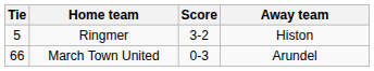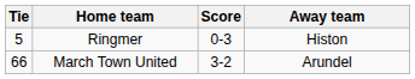 <table class="wikitable" style="text-align:center;">
 <tr>
 <th width=20>Tie</th>
 <th width=175>Home team</th>
 <th width=20>Score</th>
 <th width=175>Away team</th>
 </tr>
 <tr>
 <td>5</td>
 <td>Ringmer</td>
-<td>3-2</td>
+<td>0-3</td>
 <td>Histon</td>
 </tr>
 <tr>
 <td>66</td>
 <td>March Town United</td>
-<td>0-3</td>
+<td>3-2</td>
 <td>Arundel</td>
 </tr>
 </table>
